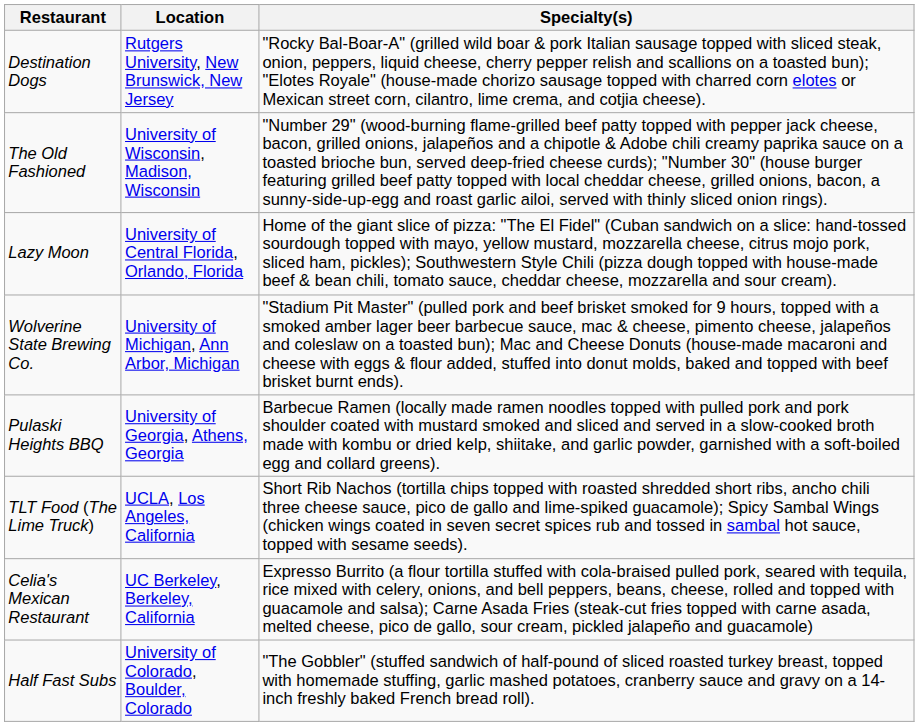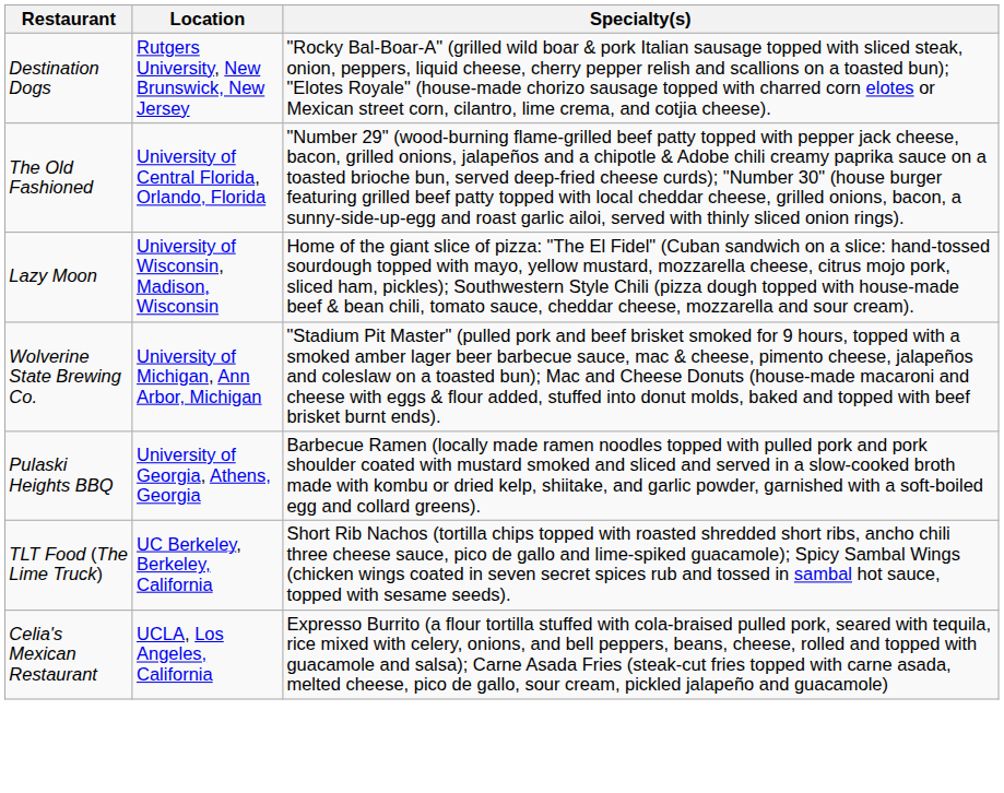 <table class="wikitable" style="width:100%;">
 <tr>
 <th>Restaurant</th>
 <th>Location</th>
 <th>Specialty(s)</th>
 </tr>
 <tr>
 <td><em>Destination Dogs</em></td>
 <td><a href='#'>Rutgers University</a>, <a href='#'>New Brunswick, New Jersey</a></td>
 <td>"Rocky Bal-Boar-A" (grilled wild boar & pork Italian sausage topped with sliced steak, onion, peppers, liquid cheese, cherry pepper relish and scallions on a toasted bun); "Elotes Royale" (house-made chorizo sausage topped with charred corn <a href='#'>elotes</a> or Mexican street corn, cilantro, lime crema, and cotjia cheese).</td>
 </tr>
 <tr>
 <td><em>The Old Fashioned</em></td>
-<td><a href='#'>University of Wisconsin</a>, <a href='#'>Madison, Wisconsin</a></td>
+<td><a href='#'>University of Central Florida</a>, <a href='#'>Orlando, Florida</a></td>
 <td>"Number 29" (wood-burning flame-grilled beef patty topped with pepper jack cheese, bacon, grilled onions, jalapeños and a chipotle & Adobe chili creamy paprika sauce on a toasted brioche bun, served deep-fried cheese curds); "Number 30" (house burger featuring grilled beef patty topped with local cheddar cheese, grilled onions, bacon, a sunny-side-up-egg and roast garlic ailoi, served with thinly sliced onion rings).</td>
 </tr>
 <tr>
 <td><em>Lazy Moon</em></td>
-<td><a href='#'>University of Central Florida</a>, <a href='#'>Orlando, Florida</a></td>
+<td><a href='#'>University of Wisconsin</a>, <a href='#'>Madison, Wisconsin</a></td>
 <td>Home of the giant slice of pizza: "The El Fidel" (Cuban sandwich on a slice: hand-tossed sourdough topped with mayo, yellow mustard, mozzarella cheese, citrus mojo pork, sliced ham, pickles); Southwestern Style Chili (pizza dough topped with house-made beef & bean chili, tomato sauce, cheddar cheese, mozzarella and sour cream).</td>
 </tr>
 <tr>
 <td><em>Wolverine State Brewing Co.</em></td>
 <td><a href='#'>University of Michigan</a>, <a href='#'>Ann Arbor, Michigan</a></td>
 <td>"Stadium Pit Master" (pulled pork and beef brisket smoked for 9 hours, topped with a smoked amber lager beer barbecue sauce, mac & cheese, pimento cheese, jalapeños and coleslaw on a toasted bun); Mac and Cheese Donuts (house-made macaroni and cheese with eggs & flour added, stuffed into donut molds, baked and topped with beef brisket burnt ends).</td>
 </tr>
 <tr>
 <td><em>Pulaski Heights BBQ</em></td>
 <td><a href='#'>University of Georgia</a>, <a href='#'>Athens, Georgia</a></td>
 <td>Barbecue Ramen (locally made ramen noodles topped with pulled pork and pork shoulder coated with mustard smoked and sliced and served in a slow-cooked broth made with kombu or dried kelp, shiitake, and garlic powder, garnished with a soft-boiled egg and collard greens).</td>
 </tr>
 <tr>
 <td><em>TLT Food</em> (<em>The Lime Truck</em>)</td>
-<td><a href='#'>UCLA</a>, <a href='#'>Los Angeles, California</a></td>
+<td><a href='#'>UC Berkeley</a>, <a href='#'>Berkeley, California</a></td>
 <td>Short Rib Nachos (tortilla chips topped with roasted shredded short ribs, ancho chili three cheese sauce, pico de gallo and lime-spiked guacamole); Spicy Sambal Wings (chicken wings coated in seven secret spices rub and tossed in <a href='#'>sambal</a> hot sauce, topped with sesame seeds).</td>
 </tr>
 <tr>
 <td><em>Celia's Mexican Restaurant</em></td>
-<td><a href='#'>UC Berkeley</a>, <a href='#'>Berkeley, California</a></td>
+<td><a href='#'>UCLA</a>, <a href='#'>Los Angeles, California</a></td>
 <td>Expresso Burrito (a flour tortilla stuffed with cola-braised pulled pork, seared with tequila, rice mixed with celery, onions, and bell peppers, beans, cheese, rolled and topped with guacamole and salsa); Carne Asada Fries (steak-cut fries topped with carne asada, melted cheese, pico de gallo, sour cream, pickled jalapeño and guacamole)</td>
 </tr>
-<tr>
-<td><em>Half Fast Subs</em></td>
-<td><a href='#'>University of Colorado</a>, <a href='#'>Boulder, Colorado</a></td>
-<td>"The Gobbler" (stuffed sandwich of half-pound of sliced roasted turkey breast, topped with homemade stuffing, garlic mashed potatoes, cranberry sauce and gravy on a 14-inch freshly baked French bread roll).</td>
-</tr>
 </table>
